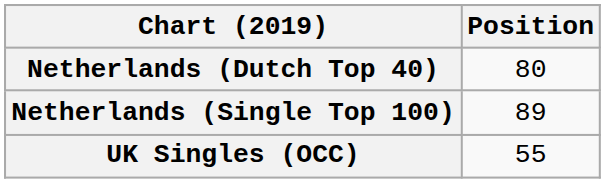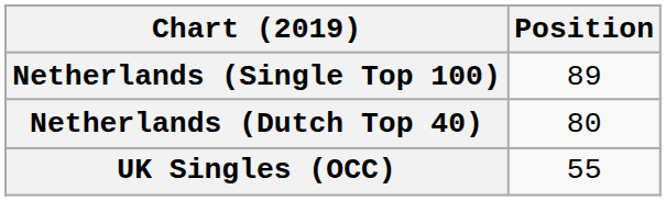 <table class="wikitable sortable plainrowheaders" style="text-align:center">
 <tr>
 <th scope="col">Chart (2019)</th>
 <th scope="col">Position</th>
 </tr>
 <tr>
+<th scope="row">Netherlands (Single Top 100)</th>
+<td>89</td>
+</tr>
+<tr>
 <th scope="row">Netherlands (Dutch Top 40)</th>
 <td>80</td>
-</tr>
-<tr>
-<th scope="row">Netherlands (Single Top 100)</th>
-<td>89</td>
 </tr>
 <tr>
 <th scope="row">UK Singles (OCC)</th>
 <td>55</td>
 </tr>
 </table>
